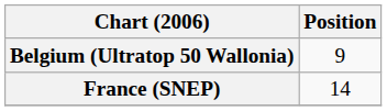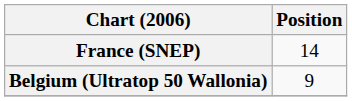 <table class="wikitable sortable plainrowheaders">
 <tr>
 <th>Chart (2006)</th>
 <th>Position</th>
 </tr>
 <tr>
+<th scope="row">France (SNEP)</th>
+<td align="center">14</td>
+</tr>
+<tr>
 <th scope="row">Belgium (Ultratop 50 Wallonia)</th>
 <td align="center">9</td>
 </tr>
 <tr>
-<th scope="row">France (SNEP)</th>
-<td align="center">14</td>
-</tr>
-<tr>
 </tr>
 </table>
